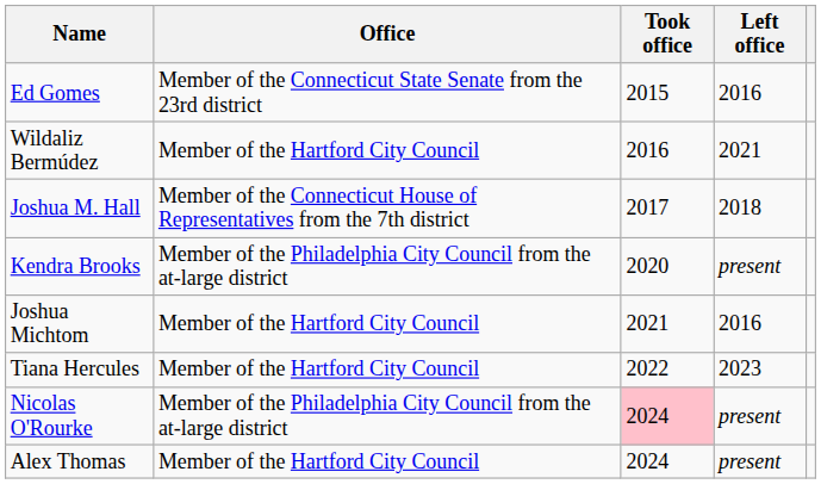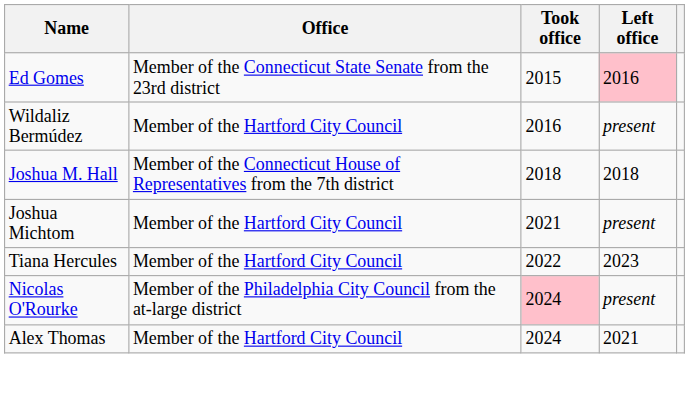 <table class="wikitable sortable">
 <tr>
 <th>Name</th>
 <th>Office</th>
 <th>Took office</th>
 <th>Left office</th>
 <th class="unsortable"></th>
 </tr>
 <tr>
 <td><a href='#'>Ed Gomes</a></td>
 <td>Member of the <a href='#'>Connecticut State Senate</a> from the 23rd district</td>
 <td>2015</td>
-<td>2016</td>
+<td style="background: pink;">2016</td>
 <td></td>
 </tr>
 <tr>
 <td>Wildaliz Bermúdez</td>
 <td>Member of the <a href='#'>Hartford City Council</a></td>
 <td>2016</td>
-<td>2021</td>
+<td><em>present</em></td>
 <td></td>
 </tr>
 <tr>
 <td><a href='#'>Joshua M. Hall</a></td>
 <td>Member of the <a href='#'>Connecticut House of Representatives</a> from the 7th district</td>
-<td>2017</td>
 <td>2018</td>
-<td></td>
-</tr>
-<tr>
-<td><a href='#'>Kendra Brooks</a></td>
-<td>Member of the <a href='#'>Philadelphia City Council</a> from the at-large district</td>
-<td>2020</td>
-<td><em>present</em></td>
+<td>2018</td>
 <td></td>
 </tr>
 <tr>
 <td>Joshua Michtom</td>
 <td>Member of the <a href='#'>Hartford City Council</a></td>
 <td>2021</td>
-<td>2016</td>
+<td><em>present</em></td>
 <td></td>
 </tr>
 <tr>
 <td>Tiana Hercules</td>
 <td>Member of the <a href='#'>Hartford City Council</a></td>
 <td>2022</td>
 <td>2023</td>
 <td></td>
 </tr>
 <tr>
 <td><a href='#'>Nicolas O'Rourke</a></td>
 <td>Member of the <a href='#'>Philadelphia City Council</a> from the at-large district</td>
 <td style="background: pink;">2024</td>
 <td><em>present</em></td>
 <td></td>
 </tr>
 <tr>
 <td>Alex Thomas</td>
 <td>Member of the <a href='#'>Hartford City Council</a></td>
 <td>2024</td>
-<td><em>present</em></td>
+<td>2021</td>
 <td></td>
 </tr>
 </table>
